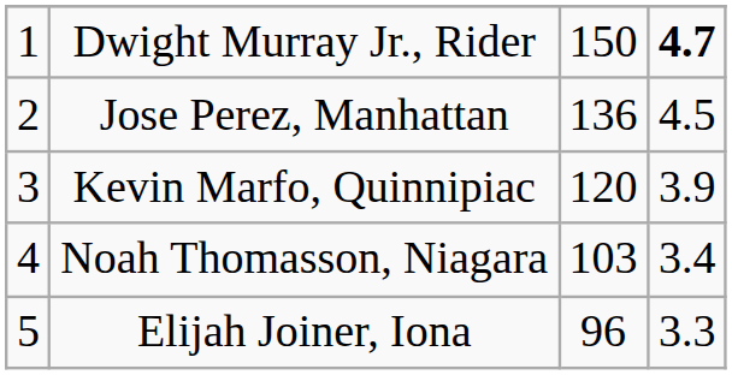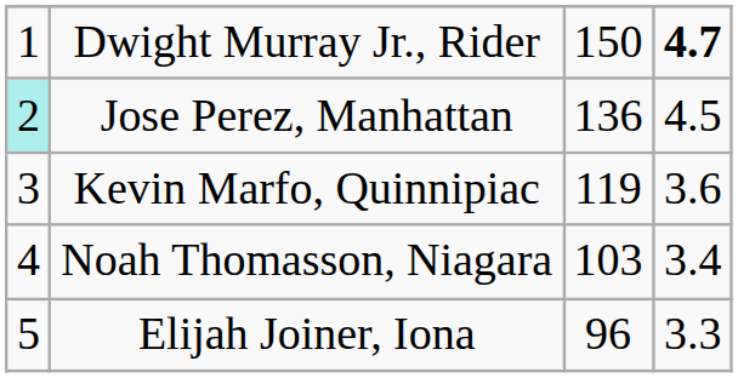 <table class="wikitable sortable" style="text-align:center">
 <tr>
 </tr>
 <tr>
 <td>1</td>
 <td>Dwight Murray Jr., Rider</td>
 <td>150</td>
 <td><strong>4.7</strong></td>
 </tr>
 <tr>
-<td>2</td>
+<td style="background: paleturquoise;">2</td>
 <td>Jose Perez, Manhattan</td>
 <td>136</td>
 <td>4.5</td>
 </tr>
 <tr>
 <td>3</td>
 <td>Kevin Marfo, Quinnipiac</td>
-<td>120</td>
-<td>3.9</td>
+<td>119</td>
+<td>3.6</td>
 </tr>
 <tr>
 <td>4</td>
 <td>Noah Thomasson, Niagara</td>
 <td>103</td>
 <td>3.4</td>
 </tr>
 <tr>
 <td>5</td>
 <td>Elijah Joiner, Iona</td>
 <td>96</td>
 <td>3.3</td>
 </tr>
 </table>
